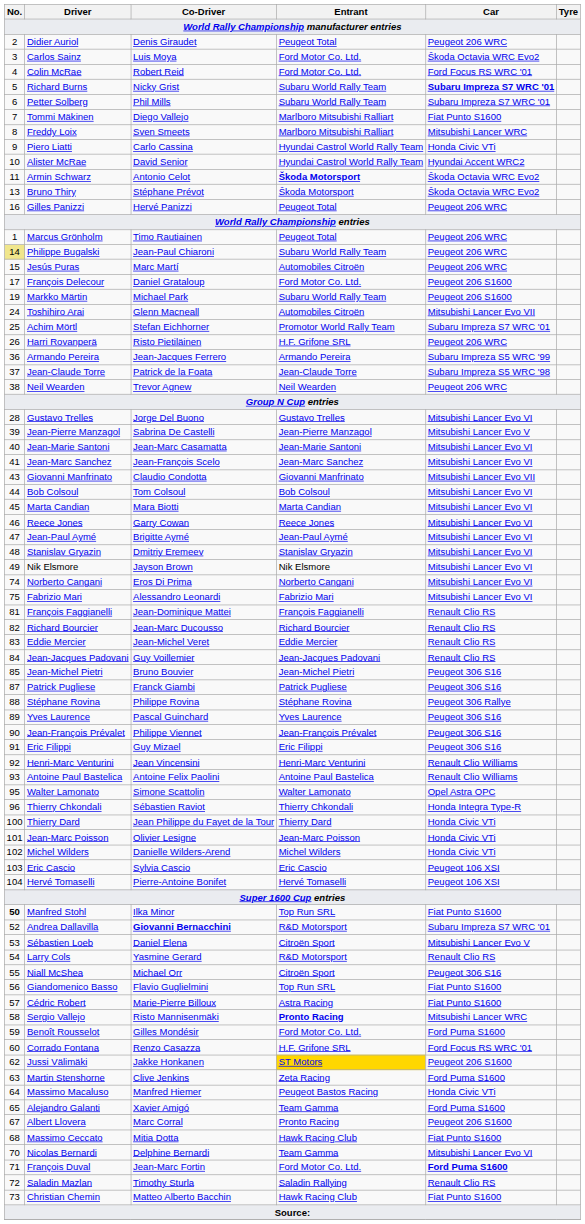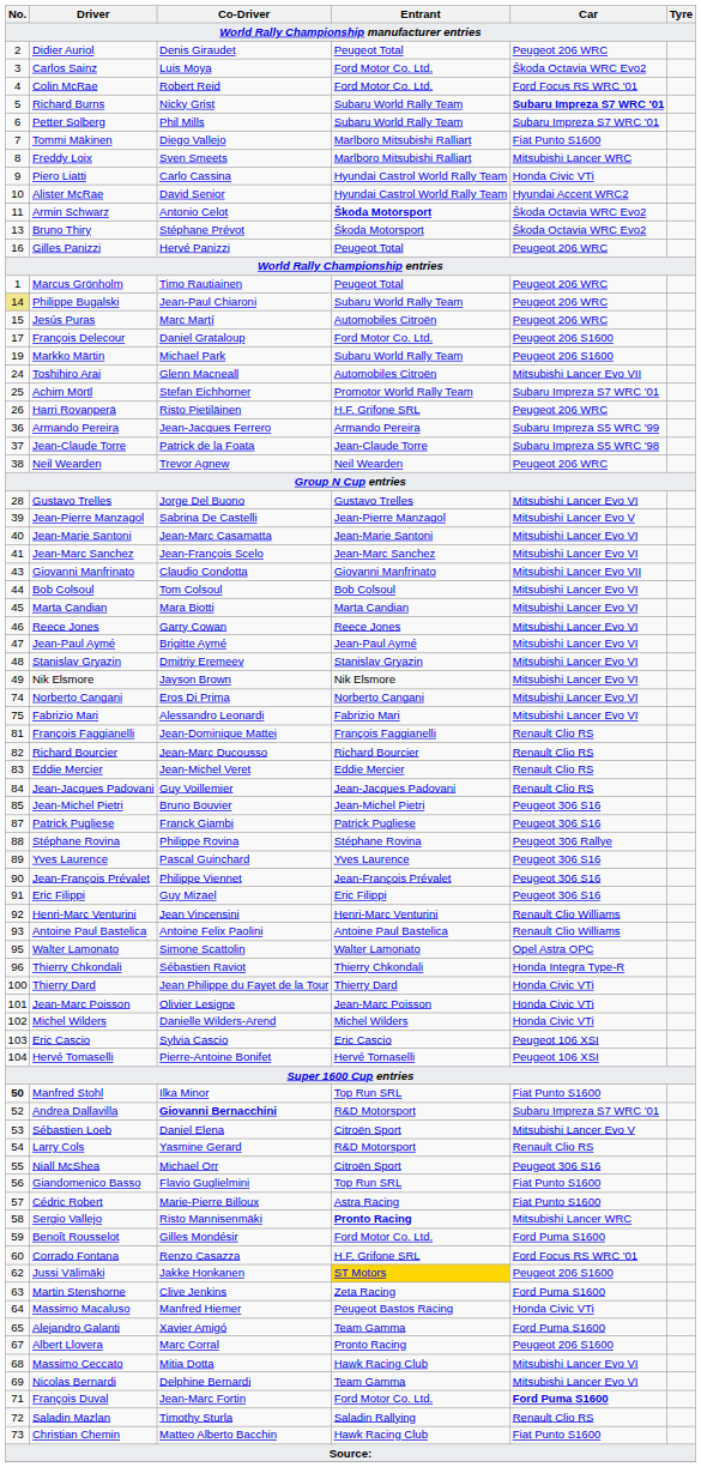 <table class="wikitable" style="font-size: 85%;">
 <tr>
 <th>No.</th>
 <th>Driver</th>
 <th>Co-Driver</th>
 <th>Entrant</th>
 <th>Car</th>
 <th>Tyre</th>
 </tr>
 <tr>
 <td style="background-color:#EAECF0; text-align:center" colspan="6"><strong><em><a href='#'>World Rally Championship</a> manufacturer entries</em></strong></td>
 </tr>
 <tr>
 <td align="center">2</td>
 <td> <a href='#'>Didier Auriol</a></td>
 <td> <a href='#'>Denis Giraudet</a></td>
 <td> <a href='#'>Peugeot Total</a></td>
 <td><a href='#'>Peugeot 206 WRC</a></td>
 <td align="center"></td>
 </tr>
 <tr>
 <td align="center">3</td>
 <td> <a href='#'>Carlos Sainz</a></td>
 <td> <a href='#'>Luis Moya</a></td>
 <td> <a href='#'>Ford Motor Co. Ltd.</a></td>
 <td><a href='#'>Škoda Octavia WRC Evo2</a></td>
 <td align="center"></td>
 </tr>
 <tr>
 <td align="center">4</td>
 <td> <a href='#'>Colin McRae</a></td>
 <td> <a href='#'>Robert Reid</a></td>
 <td> <a href='#'>Ford Motor Co. Ltd.</a></td>
 <td><a href='#'>Ford Focus RS WRC '01</a></td>
 <td align="center"></td>
 </tr>
 <tr>
 <td align="center">5</td>
 <td> <a href='#'>Richard Burns</a></td>
 <td> <a href='#'>Nicky Grist</a></td>
 <td> <a href='#'>Subaru World Rally Team</a></td>
 <td><strong><a href='#'>Subaru Impreza S7 WRC '01</a></strong></td>
 <td align="center"></td>
 </tr>
 <tr>
 <td align="center">6</td>
 <td> <a href='#'>Petter Solberg</a></td>
 <td> <a href='#'>Phil Mills</a></td>
 <td> <a href='#'>Subaru World Rally Team</a></td>
 <td><a href='#'>Subaru Impreza S7 WRC '01</a></td>
 <td align="center"></td>
 </tr>
 <tr>
 <td align="center">7</td>
 <td> <a href='#'>Tommi Mäkinen</a></td>
 <td> <a href='#'>Diego Vallejo</a></td>
 <td> <a href='#'>Marlboro Mitsubishi Ralliart</a></td>
 <td><a href='#'>Fiat Punto S1600</a></td>
 <td align="center"></td>
 </tr>
 <tr>
 <td align="center">8</td>
 <td> <a href='#'>Freddy Loix</a></td>
 <td> <a href='#'>Sven Smeets</a></td>
 <td> <a href='#'>Marlboro Mitsubishi Ralliart</a></td>
 <td><a href='#'>Mitsubishi Lancer WRC</a></td>
 <td align="center"></td>
 </tr>
 <tr>
 <td align="center">9</td>
 <td> <a href='#'>Piero Liatti</a></td>
 <td> <a href='#'>Carlo Cassina</a></td>
 <td> <a href='#'>Hyundai Castrol World Rally Team</a></td>
 <td><a href='#'>Honda Civic VTi</a></td>
 <td align="center"></td>
 </tr>
 <tr>
 <td align="center">10</td>
 <td> <a href='#'>Alister McRae</a></td>
 <td> <a href='#'>David Senior</a></td>
 <td> <a href='#'>Hyundai Castrol World Rally Team</a></td>
 <td><a href='#'>Hyundai Accent WRC2</a></td>
 <td align="center"></td>
 </tr>
 <tr>
 <td align="center">11</td>
 <td> <a href='#'>Armin Schwarz</a></td>
 <td> <a href='#'>Antonio Celot</a></td>
 <td><strong> <a href='#'>Škoda Motorsport</a></strong></td>
 <td><a href='#'>Škoda Octavia WRC Evo2</a></td>
 <td align="center"></td>
 </tr>
 <tr>
 <td align="center">13</td>
 <td> <a href='#'>Bruno Thiry</a></td>
 <td> <a href='#'>Stéphane Prévot</a></td>
 <td> <a href='#'>Škoda Motorsport</a></td>
 <td><a href='#'>Škoda Octavia WRC Evo2</a></td>
 <td align="center"></td>
 </tr>
 <tr>
 <td align="center">16</td>
 <td> <a href='#'>Gilles Panizzi</a></td>
 <td> <a href='#'>Hervé Panizzi</a></td>
 <td> <a href='#'>Peugeot Total</a></td>
 <td><a href='#'>Peugeot 206 WRC</a></td>
 <td align="center"></td>
 </tr>
 <tr>
 <td style="background-color:#EAECF0; text-align:center" colspan="6"><strong><em><a href='#'>World Rally Championship</a> entries</em></strong></td>
 </tr>
 <tr>
 <td align="center">1</td>
 <td> <a href='#'>Marcus Grönholm</a></td>
 <td> <a href='#'>Timo Rautiainen</a></td>
 <td> <a href='#'>Peugeot Total</a></td>
 <td><a href='#'>Peugeot 206 WRC</a></td>
 <td align="center"></td>
 </tr>
 <tr>
 <td align="center" style="background: khaki;">14</td>
 <td> <a href='#'>Philippe Bugalski</a></td>
 <td> <a href='#'>Jean-Paul Chiaroni</a></td>
 <td> <a href='#'>Subaru World Rally Team</a></td>
 <td><a href='#'>Peugeot 206 WRC</a></td>
 <td align="center"></td>
 </tr>
 <tr>
 <td align="center">15</td>
 <td> <a href='#'>Jesús Puras</a></td>
 <td> <a href='#'>Marc Martí</a></td>
 <td> <a href='#'>Automobiles Citroën</a></td>
 <td><a href='#'>Peugeot 206 WRC</a></td>
 <td align="center"></td>
 </tr>
 <tr>
 <td align="center">17</td>
 <td> <a href='#'>François Delecour</a></td>
 <td> <a href='#'>Daniel Grataloup</a></td>
 <td> <a href='#'>Ford Motor Co. Ltd.</a></td>
 <td><a href='#'>Peugeot 206 S1600</a></td>
 <td align="center"></td>
 </tr>
 <tr>
 <td align="center">19</td>
 <td> <a href='#'>Markko Märtin</a></td>
 <td> <a href='#'>Michael Park</a></td>
 <td> <a href='#'>Subaru World Rally Team</a></td>
 <td><a href='#'>Peugeot 206 S1600</a></td>
 <td align="center"></td>
 </tr>
 <tr>
 <td align="center">24</td>
 <td> <a href='#'>Toshihiro Arai</a></td>
 <td> <a href='#'>Glenn Macneall</a></td>
 <td> <a href='#'>Automobiles Citroën</a></td>
 <td><a href='#'>Mitsubishi Lancer Evo VII</a></td>
 <td align="center"></td>
 </tr>
 <tr>
 <td align="center">25</td>
 <td> <a href='#'>Achim Mörtl</a></td>
 <td> <a href='#'>Stefan Eichhorner</a></td>
 <td> <a href='#'>Promotor World Rally Team</a></td>
 <td><a href='#'>Subaru Impreza S7 WRC '01</a></td>
 <td align="center"></td>
 </tr>
 <tr>
 <td align="center">26</td>
 <td> <a href='#'>Harri Rovanperä</a></td>
 <td> <a href='#'>Risto Pietiläinen</a></td>
 <td> <a href='#'>H.F. Grifone SRL</a></td>
 <td><a href='#'>Peugeot 206 WRC</a></td>
 <td align="center"></td>
 </tr>
 <tr>
 <td align="center">36</td>
 <td> <a href='#'>Armando Pereira</a></td>
 <td> <a href='#'>Jean-Jacques Ferrero</a></td>
 <td> <a href='#'>Armando Pereira</a></td>
 <td><a href='#'>Subaru Impreza S5 WRC '99</a></td>
 <td align="center"></td>
 </tr>
 <tr>
 <td align="center">37</td>
 <td> <a href='#'>Jean-Claude Torre</a></td>
 <td> <a href='#'>Patrick de la Foata</a></td>
 <td> <a href='#'>Jean-Claude Torre</a></td>
 <td><a href='#'>Subaru Impreza S5 WRC '98</a></td>
 <td align="center"></td>
 </tr>
 <tr>
 <td align="center">38</td>
 <td> <a href='#'>Neil Wearden</a></td>
 <td> <a href='#'>Trevor Agnew</a></td>
 <td> <a href='#'>Neil Wearden</a></td>
 <td><a href='#'>Peugeot 206 WRC</a></td>
 <td align="center"></td>
 </tr>
 <tr>
 <td style="background-color:#EAECF0; text-align:center" colspan="6"><strong><em><a href='#'>Group N Cup</a> entries</em></strong></td>
 </tr>
 <tr>
 <td align="center">28</td>
 <td> <a href='#'>Gustavo Trelles</a></td>
 <td> <a href='#'>Jorge Del Buono</a></td>
 <td> <a href='#'>Gustavo Trelles</a></td>
 <td><a href='#'>Mitsubishi Lancer Evo VI</a></td>
 <td align="center"></td>
 </tr>
 <tr>
 <td align="center">39</td>
 <td> <a href='#'>Jean-Pierre Manzagol</a></td>
 <td> <a href='#'>Sabrina De Castelli</a></td>
 <td> <a href='#'>Jean-Pierre Manzagol</a></td>
 <td><a href='#'>Mitsubishi Lancer Evo V</a></td>
 <td align="center"></td>
 </tr>
 <tr>
 <td align="center">40</td>
 <td> <a href='#'>Jean-Marie Santoni</a></td>
 <td> <a href='#'>Jean-Marc Casamatta</a></td>
 <td> <a href='#'>Jean-Marie Santoni</a></td>
 <td><a href='#'>Mitsubishi Lancer Evo VI</a></td>
 <td></td>
 </tr>
 <tr>
 <td align="center">41</td>
 <td> <a href='#'>Jean-Marc Sanchez</a></td>
 <td> <a href='#'>Jean-François Scelo</a></td>
 <td> <a href='#'>Jean-Marc Sanchez</a></td>
 <td><a href='#'>Mitsubishi Lancer Evo VI</a></td>
 <td align="center"></td>
 </tr>
 <tr>
 <td align="center">43</td>
 <td> <a href='#'>Giovanni Manfrinato</a></td>
 <td> <a href='#'>Claudio Condotta</a></td>
 <td> <a href='#'>Giovanni Manfrinato</a></td>
 <td><a href='#'>Mitsubishi Lancer Evo VII</a></td>
 <td align="center"></td>
 </tr>
 <tr>
 <td align="center">44</td>
 <td> <a href='#'>Bob Colsoul</a></td>
 <td> <a href='#'>Tom Colsoul</a></td>
 <td> <a href='#'>Bob Colsoul</a></td>
 <td><a href='#'>Mitsubishi Lancer Evo VI</a></td>
 <td align="center"></td>
 </tr>
 <tr>
 <td align="center">45</td>
 <td> <a href='#'>Marta Candian</a></td>
 <td> <a href='#'>Mara Biotti</a></td>
 <td> <a href='#'>Marta Candian</a></td>
 <td><a href='#'>Mitsubishi Lancer Evo VI</a></td>
 <td align="center"></td>
 </tr>
 <tr>
 <td align="center">46</td>
 <td> <a href='#'>Reece Jones</a></td>
 <td> <a href='#'>Garry Cowan</a></td>
 <td> <a href='#'>Reece Jones</a></td>
 <td><a href='#'>Mitsubishi Lancer Evo VI</a></td>
 <td align="center"></td>
 </tr>
 <tr>
 <td align="center">47</td>
 <td> <a href='#'>Jean-Paul Aymé</a></td>
 <td> <a href='#'>Brigitte Aymé</a></td>
 <td> <a href='#'>Jean-Paul Aymé</a></td>
 <td><a href='#'>Mitsubishi Lancer Evo VI</a></td>
 <td align="center"></td>
 </tr>
 <tr>
 <td align="center">48</td>
 <td> <a href='#'>Stanislav Gryazin</a></td>
 <td> <a href='#'>Dmitriy Eremeev</a></td>
 <td> <a href='#'>Stanislav Gryazin</a></td>
 <td><a href='#'>Mitsubishi Lancer Evo VI</a></td>
 <td align="center"></td>
 </tr>
 <tr>
 <td align="center">49</td>
 <td> Nik Elsmore</td>
 <td> <a href='#'>Jayson Brown</a></td>
 <td> Nik Elsmore</td>
 <td><a href='#'>Mitsubishi Lancer Evo VI</a></td>
 <td align="center"></td>
 </tr>
 <tr>
 <td align="center">74</td>
 <td> <a href='#'>Norberto Cangani</a></td>
 <td> <a href='#'>Eros Di Prima</a></td>
 <td> <a href='#'>Norberto Cangani</a></td>
 <td><a href='#'>Mitsubishi Lancer Evo VI</a></td>
 <td align="center"></td>
 </tr>
 <tr>
 <td align="center">75</td>
 <td> <a href='#'>Fabrizio Mari</a></td>
 <td> <a href='#'>Alessandro Leonardi</a></td>
 <td> <a href='#'>Fabrizio Mari</a></td>
 <td><a href='#'>Mitsubishi Lancer Evo VI</a></td>
 <td></td>
 </tr>
 <tr>
 <td align="center">81</td>
 <td> <a href='#'>François Faggianelli</a></td>
 <td> <a href='#'>Jean-Dominique Mattei</a></td>
 <td> <a href='#'>François Faggianelli</a></td>
 <td><a href='#'>Renault Clio RS</a></td>
 <td></td>
 </tr>
 <tr>
 <td align="center">82</td>
 <td> <a href='#'>Richard Bourcier</a></td>
 <td> <a href='#'>Jean-Marc Ducousso</a></td>
 <td> <a href='#'>Richard Bourcier</a></td>
 <td><a href='#'>Renault Clio RS</a></td>
 <td></td>
 </tr>
 <tr>
 <td align="center">83</td>
 <td> <a href='#'>Eddie Mercier</a></td>
 <td> <a href='#'>Jean-Michel Veret</a></td>
 <td> <a href='#'>Eddie Mercier</a></td>
 <td><a href='#'>Renault Clio RS</a></td>
 <td align="center"></td>
 </tr>
 <tr>
 <td align="center">84</td>
 <td> <a href='#'>Jean-Jacques Padovani</a></td>
 <td> <a href='#'>Guy Voillemier</a></td>
 <td> <a href='#'>Jean-Jacques Padovani</a></td>
 <td><a href='#'>Renault Clio RS</a></td>
 <td align="center"></td>
 </tr>
 <tr>
 <td align="center">85</td>
 <td> <a href='#'>Jean-Michel Pietri</a></td>
 <td> <a href='#'>Bruno Bouvier</a></td>
 <td> <a href='#'>Jean-Michel Pietri</a></td>
 <td><a href='#'>Peugeot 306 S16</a></td>
 <td align="center"></td>
 </tr>
 <tr>
 <td align="center">87</td>
 <td> <a href='#'>Patrick Pugliese</a></td>
 <td> <a href='#'>Franck Giambi</a></td>
 <td> <a href='#'>Patrick Pugliese</a></td>
 <td><a href='#'>Peugeot 306 S16</a></td>
 <td></td>
 </tr>
 <tr>
 <td align="center">88</td>
 <td> <a href='#'>Stéphane Rovina</a></td>
 <td> <a href='#'>Philippe Rovina</a></td>
 <td> <a href='#'>Stéphane Rovina</a></td>
 <td><a href='#'>Peugeot 306 Rallye</a></td>
 <td align="center"></td>
 </tr>
 <tr>
 <td align="center">89</td>
 <td> <a href='#'>Yves Laurence</a></td>
 <td> <a href='#'>Pascal Guinchard</a></td>
 <td> <a href='#'>Yves Laurence</a></td>
 <td><a href='#'>Peugeot 306 S16</a></td>
 <td></td>
 </tr>
 <tr>
 <td align="center">90</td>
 <td> <a href='#'>Jean-François Prévalet</a></td>
 <td> <a href='#'>Philippe Viennet</a></td>
 <td> <a href='#'>Jean-François Prévalet</a></td>
 <td><a href='#'>Peugeot 306 S16</a></td>
 <td align="center"></td>
 </tr>
 <tr>
 <td align="center">91</td>
 <td> <a href='#'>Eric Filippi</a></td>
 <td> <a href='#'>Guy Mizael</a></td>
 <td> <a href='#'>Eric Filippi</a></td>
 <td><a href='#'>Peugeot 306 S16</a></td>
 <td align="center"></td>
 </tr>
 <tr>
 <td align="center">92</td>
 <td> <a href='#'>Henri-Marc Venturini</a></td>
 <td> <a href='#'>Jean Vincensini</a></td>
 <td> <a href='#'>Henri-Marc Venturini</a></td>
 <td><a href='#'>Renault Clio Williams</a></td>
 <td align="center"></td>
 </tr>
 <tr>
 <td align="center">93</td>
 <td> <a href='#'>Antoine Paul Bastelica</a></td>
 <td> <a href='#'>Antoine Felix Paolini</a></td>
 <td> <a href='#'>Antoine Paul Bastelica</a></td>
 <td><a href='#'>Renault Clio Williams</a></td>
 <td align="center"></td>
 </tr>
 <tr>
 <td align="center">95</td>
 <td> <a href='#'>Walter Lamonato</a></td>
 <td> <a href='#'>Simone Scattolin</a></td>
 <td> <a href='#'>Walter Lamonato</a></td>
 <td><a href='#'>Opel Astra OPC</a></td>
 <td align="center"></td>
 </tr>
 <tr>
 <td align="center">96</td>
 <td> <a href='#'>Thierry Chkondali</a></td>
 <td> <a href='#'>Sébastien Raviot</a></td>
 <td> <a href='#'>Thierry Chkondali</a></td>
 <td><a href='#'>Honda Integra Type-R</a></td>
 <td align="center"></td>
 </tr>
 <tr>
 <td align="center">100</td>
 <td> <a href='#'>Thierry Dard</a></td>
 <td> <a href='#'>Jean Philippe du Fayet de la Tour</a></td>
 <td> <a href='#'>Thierry Dard</a></td>
 <td><a href='#'>Honda Civic VTi</a></td>
 <td align="center"></td>
 </tr>
 <tr>
 <td align="center">101</td>
 <td> <a href='#'>Jean-Marc Poisson</a></td>
 <td> <a href='#'>Olivier Lesigne</a></td>
 <td> <a href='#'>Jean-Marc Poisson</a></td>
 <td><a href='#'>Honda Civic VTi</a></td>
 <td></td>
 </tr>
 <tr>
 <td align="center">102</td>
 <td> <a href='#'>Michel Wilders</a></td>
 <td> <a href='#'>Danielle Wilders-Arend</a></td>
 <td> <a href='#'>Michel Wilders</a></td>
 <td><a href='#'>Honda Civic VTi</a></td>
 <td></td>
 </tr>
 <tr>
 <td align="center">103</td>
 <td> <a href='#'>Eric Cascio</a></td>
 <td> <a href='#'>Sylvia Cascio</a></td>
 <td> <a href='#'>Eric Cascio</a></td>
 <td><a href='#'>Peugeot 106 XSI</a></td>
 <td></td>
 </tr>
 <tr>
 <td align="center">104</td>
 <td> <a href='#'>Hervé Tomaselli</a></td>
 <td> <a href='#'>Pierre-Antoine Bonifet</a></td>
 <td> <a href='#'>Hervé Tomaselli</a></td>
 <td><a href='#'>Peugeot 106 XSI</a></td>
 <td align="center"></td>
 </tr>
 <tr>
 <td style="background-color:#EAECF0; text-align:center" colspan="6"><strong><em><a href='#'>Super 1600 Cup</a> entries</em></strong></td>
 </tr>
 <tr>
 <td align="center"><strong>50</strong></td>
 <td> <a href='#'>Manfred Stohl</a></td>
 <td> <a href='#'>Ilka Minor</a></td>
 <td> <a href='#'>Top Run SRL</a></td>
 <td><a href='#'>Fiat Punto S1600</a></td>
 <td align="center"></td>
 </tr>
 <tr>
 <td align="center">52</td>
 <td> <a href='#'>Andrea Dallavilla</a></td>
 <td><strong> <a href='#'>Giovanni Bernacchini</a></strong></td>
 <td> <a href='#'>R&D Motorsport</a></td>
 <td><a href='#'>Subaru Impreza S7 WRC '01</a></td>
 <td align="center"></td>
 </tr>
 <tr>
 <td align="center">53</td>
 <td> <a href='#'>Sébastien Loeb</a></td>
 <td> <a href='#'>Daniel Elena</a></td>
 <td> <a href='#'>Citroën Sport</a></td>
 <td><a href='#'>Mitsubishi Lancer Evo V</a></td>
 <td align="center"></td>
 </tr>
 <tr>
 <td align="center">54</td>
 <td> <a href='#'>Larry Cols</a></td>
 <td> <a href='#'>Yasmine Gerard</a></td>
 <td> <a href='#'>R&D Motorsport</a></td>
 <td><a href='#'>Renault Clio RS</a></td>
 <td align="center"></td>
 </tr>
 <tr>
 <td align="center">55</td>
 <td> <a href='#'>Niall McShea</a></td>
 <td> <a href='#'>Michael Orr</a></td>
 <td> <a href='#'>Citroën Sport</a></td>
 <td><a href='#'>Peugeot 306 S16</a></td>
 <td align="center"></td>
 </tr>
 <tr>
 <td align="center">56</td>
 <td> <a href='#'>Giandomenico Basso</a></td>
 <td> <a href='#'>Flavio Guglielmini</a></td>
 <td> <a href='#'>Top Run SRL</a></td>
 <td><a href='#'>Fiat Punto S1600</a></td>
 <td align="center"></td>
 </tr>
 <tr>
 <td align="center">57</td>
 <td> <a href='#'>Cédric Robert</a></td>
 <td> <a href='#'>Marie-Pierre Billoux</a></td>
 <td> <a href='#'>Astra Racing</a></td>
 <td><a href='#'>Fiat Punto S1600</a></td>
 <td align="center"></td>
 </tr>
 <tr>
 <td align="center">58</td>
 <td> <a href='#'>Sergio Vallejo</a></td>
 <td> <a href='#'>Risto Mannisenmäki</a></td>
 <td><strong> <a href='#'>Pronto Racing</a></strong></td>
 <td><a href='#'>Mitsubishi Lancer WRC</a></td>
 <td align="center"></td>
 </tr>
 <tr>
 <td align="center">59</td>
 <td> <a href='#'>Benoît Rousselot</a></td>
 <td> <a href='#'>Gilles Mondésir</a></td>
 <td> <a href='#'>Ford Motor Co. Ltd.</a></td>
 <td><a href='#'>Ford Puma S1600</a></td>
 <td align="center"></td>
 </tr>
 <tr>
 <td align="center">60</td>
 <td> <a href='#'>Corrado Fontana</a></td>
 <td> <a href='#'>Renzo Casazza</a></td>
 <td> <a href='#'>H.F. Grifone SRL</a></td>
 <td><a href='#'>Ford Focus RS WRC '01</a></td>
 <td align="center"></td>
 </tr>
 <tr>
 <td align="center">62</td>
 <td> <a href='#'>Jussi Välimäki</a></td>
 <td> <a href='#'>Jakke Honkanen</a></td>
 <td style="background: gold;"> <a href='#'>ST Motors</a></td>
 <td><a href='#'>Peugeot 206 S1600</a></td>
 <td align="center"></td>
 </tr>
 <tr>
 <td align="center">63</td>
 <td> <a href='#'>Martin Stenshorne</a></td>
 <td> <a href='#'>Clive Jenkins</a></td>
 <td> <a href='#'>Zeta Racing</a></td>
 <td><a href='#'>Ford Puma S1600</a></td>
 <td align="center"></td>
 </tr>
 <tr>
 <td align="center">64</td>
 <td> <a href='#'>Massimo Macaluso</a></td>
 <td> <a href='#'>Manfred Hiemer</a></td>
 <td> <a href='#'>Peugeot Bastos Racing</a></td>
 <td><a href='#'>Honda Civic VTi</a></td>
 <td align="center"></td>
 </tr>
 <tr>
 <td align="center">65</td>
 <td> <a href='#'>Alejandro Galanti</a></td>
 <td> <a href='#'>Xavier Amigó</a></td>
 <td> <a href='#'>Team Gamma</a></td>
 <td><a href='#'>Ford Puma S1600</a></td>
 <td align="center"></td>
 </tr>
 <tr>
 <td align="center">67</td>
 <td> <a href='#'>Albert Llovera</a></td>
 <td> <a href='#'>Marc Corral</a></td>
 <td> <a href='#'>Pronto Racing</a></td>
 <td><a href='#'>Peugeot 206 S1600</a></td>
 <td align="center"></td>
 </tr>
 <tr>
 <td align="center">68</td>
 <td> <a href='#'>Massimo Ceccato</a></td>
 <td> <a href='#'>Mitia Dotta</a></td>
 <td> <a href='#'>Hawk Racing Club</a></td>
-<td><a href='#'>Fiat Punto S1600</a></td>
+<td><a href='#'>Mitsubishi Lancer Evo VI</a></td>
 <td align="center"></td>
 </tr>
 <tr>
-<td align="center">70</td>
+<td align="center">69</td>
 <td> <a href='#'>Nicolas Bernardi</a></td>
 <td> <a href='#'>Delphine Bernardi</a></td>
 <td> <a href='#'>Team Gamma</a></td>
 <td><a href='#'>Mitsubishi Lancer Evo VI</a></td>
 <td align="center"></td>
 </tr>
 <tr>
 <td align="center">71</td>
 <td> <a href='#'>François Duval</a></td>
 <td> <a href='#'>Jean-Marc Fortin</a></td>
 <td> <a href='#'>Ford Motor Co. Ltd.</a></td>
 <td><strong><a href='#'>Ford Puma S1600</a></strong></td>
 <td align="center"></td>
 </tr>
 <tr>
 <td align="center">72</td>
 <td> <a href='#'>Saladin Mazlan</a></td>
 <td> <a href='#'>Timothy Sturla</a></td>
 <td> <a href='#'>Saladin Rallying</a></td>
 <td><a href='#'>Renault Clio RS</a></td>
 <td align="center"></td>
 </tr>
 <tr>
 <td align="center">73</td>
 <td> <a href='#'>Christian Chemin</a></td>
 <td> <a href='#'>Matteo Alberto Bacchin</a></td>
 <td> <a href='#'>Hawk Racing Club</a></td>
 <td><a href='#'>Fiat Punto S1600</a></td>
 <td align="center"></td>
 </tr>
 <tr>
 <td style="background-color:#EAECF0; text-align:center" colspan="6"><strong>Source:</strong></td>
 </tr>
 <tr>
 </tr>
 </table>
